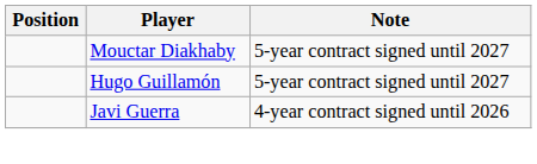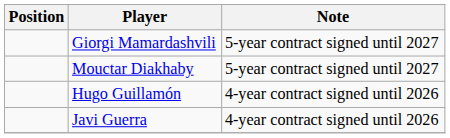 <table class="wikitable sortable" style="width:70%; text-align:center; font-size:100%; text-align:left;">
 <tr>
 <th>Position</th>
 <th>Player</th>
 <th>Note</th>
+</tr>
+<tr>
+<td></td>
+<td> <a href='#'>Giorgi Mamardashvili</a></td>
+<td>5-year contract signed until 2027 </td>
 </tr>
 <tr>
 <td></td>
 <td> <a href='#'>Mouctar Diakhaby</a></td>
 <td>5-year contract signed until 2027 </td>
 </tr>
 <tr>
 <td></td>
 <td> <a href='#'>Hugo Guillamón</a></td>
-<td>5-year contract signed until 2027 </td>
+<td>4-year contract signed until 2026 </td>
 </tr>
 <tr>
 <td></td>
 <td> <a href='#'>Javi Guerra</a></td>
 <td>4-year contract signed until 2026 </td>
 </tr>
 <tr>
 </tr>
 </table>
